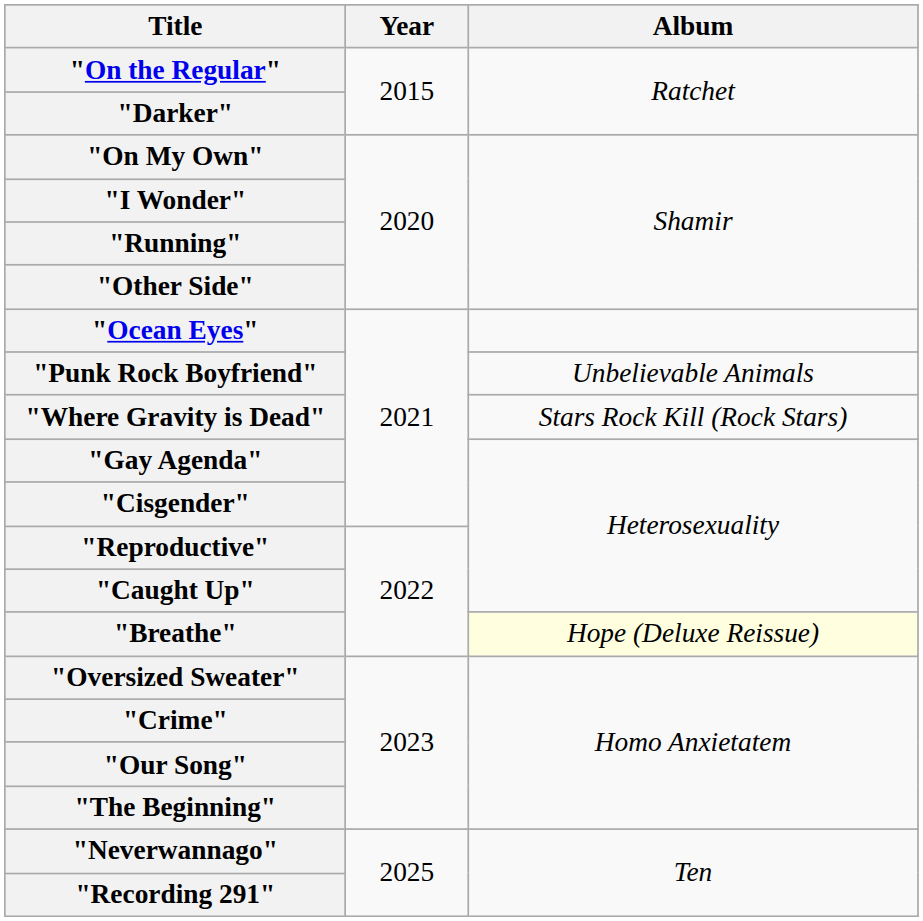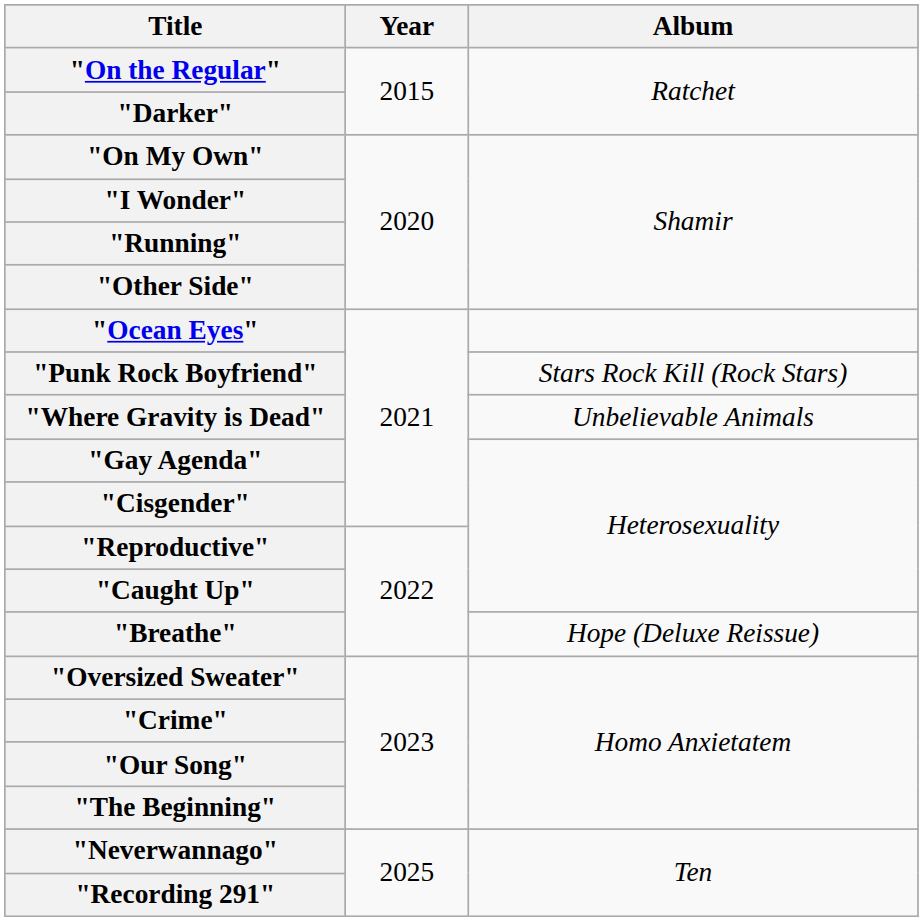 <table class="wikitable plainrowheaders" style="text-align:center;" border="1">
 <tr>
 <th scope="col" style="width:12em;">Title</th>
 <th scope="col" style="width:4em;">Year</th>
 <th scope="col" style="width:16em;">Album</th>
 </tr>
 <tr>
 <th scope="row">"<a href='#'>On the Regular</a>"</th>
 <td rowspan="2">2015</td>
 <td rowspan="2"><em>Ratchet</em></td>
 </tr>
 <tr>
 <th scope="row">"Darker"</th>
 </tr>
 <tr>
 <th scope="row">"On My Own"</th>
 <td rowspan="4">2020</td>
 <td rowspan="4"><em>Shamir</em></td>
 </tr>
 <tr>
 <th scope="row">"I Wonder"</th>
 </tr>
 <tr>
 <th scope="row">"Running"</th>
 </tr>
 <tr>
 <th scope="row">"Other Side"</th>
 </tr>
 <tr>
 <th scope="row">"<a href='#'>Ocean Eyes</a>"</th>
 <td rowspan="5">2021</td>
 <td></td>
 </tr>
 <tr>
 <th scope="row">"Punk Rock Boyfriend"<br></th>
-<td><em>Unbelievable Animals</em></td>
+<td><em>Stars Rock Kill (Rock Stars)</em></td>
 </tr>
 <tr>
 <th scope="row">"Where Gravity is Dead"</th>
-<td><em>Stars Rock Kill (Rock Stars)</em></td>
+<td><em>Unbelievable Animals</em></td>
 </tr>
 <tr>
 <th scope="row">"Gay Agenda"</th>
 <td rowspan="4"><em>Heterosexuality</em></td>
 </tr>
 <tr>
 <th scope="row">"Cisgender"</th>
 </tr>
 <tr>
 <th scope="row">"Reproductive"</th>
 <td rowspan="3">2022</td>
 </tr>
 <tr>
 <th scope="row">"Caught Up"</th>
 </tr>
 <tr>
 <th scope="row">"Breathe"</th>
-<td style="background: lightyellow;"><em>Hope (Deluxe Reissue)</em></td>
+<td><em>Hope (Deluxe Reissue)</em></td>
 </tr>
 <tr>
 <th scope="row">"Oversized Sweater"</th>
 <td rowspan="4">2023</td>
 <td rowspan="4"><em>Homo Anxietatem</em></td>
 </tr>
 <tr>
 <th scope="row">"Crime"</th>
 </tr>
 <tr>
 <th scope="row">"Our Song"</th>
 </tr>
 <tr>
 <th scope="row">"The Beginning"</th>
 </tr>
 <tr>
 <th scope="row">"Neverwannago"</th>
 <td rowspan="2">2025</td>
 <td rowspan="2"><em>Ten</em></td>
 </tr>
 <tr>
 <th scope="row">"Recording 291"</th>
 </tr>
 </table>
